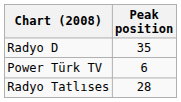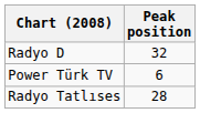 <table class="wikitable sortable">
 <tr>
 <th align="left">Chart (2008)</th>
 <th align="center">Peak<br>position</th>
 </tr>
 <tr>
 <td align="left">Radyo D </td>
-<td align="center">35</td>
+<td align="center">32</td>
 </tr>
 <tr>
 <td align="left">Power Türk TV</td>
 <td align="center">6</td>
 </tr>
 <tr>
 <td align="left">Radyo Tatlıses  </td>
 <td align="center">28</td>
 </tr>
 </table>
